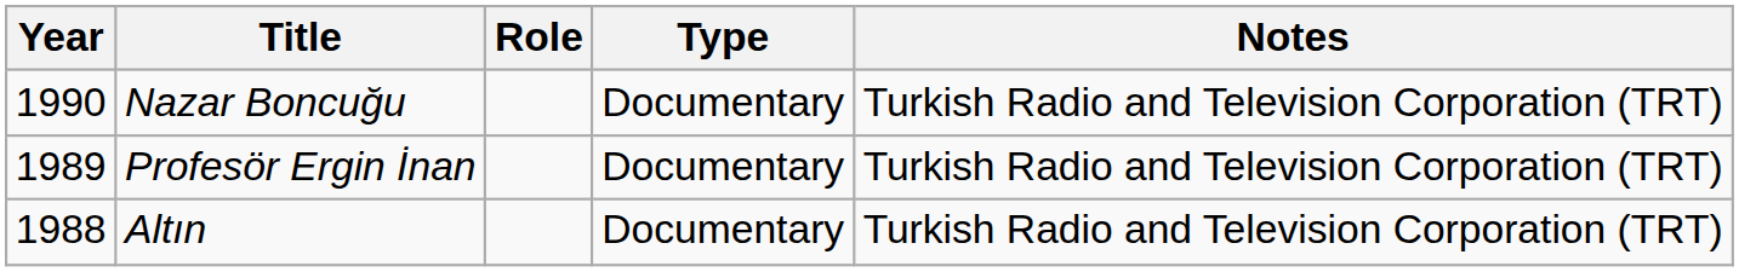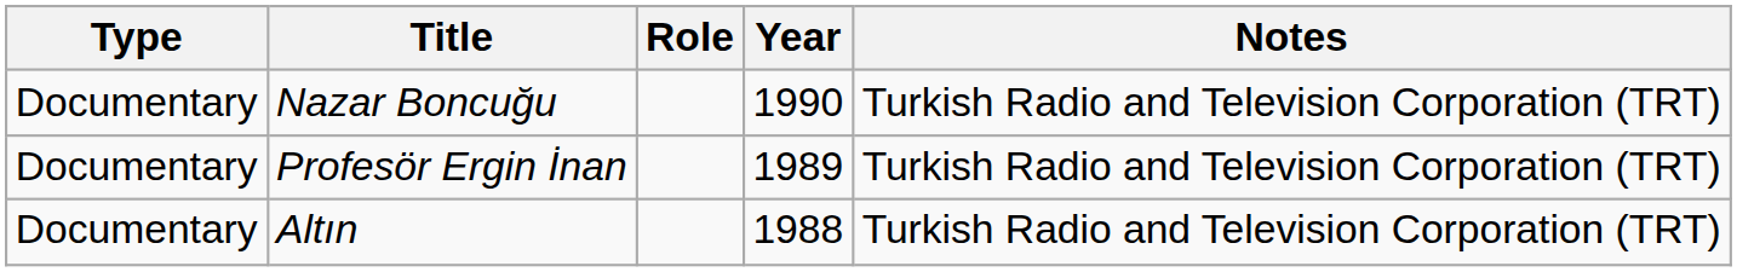 <table class="wikitable">
 <tr>
-<th>Year</th>
+<th>Type</th>
 <th>Title</th>
 <th>Role</th>
-<th>Type</th>
+<th>Year</th>
 <th>Notes</th>
 </tr>
 <tr>
-<td>1990</td>
+<td>Documentary</td>
 <td><em>Nazar Boncuğu</em></td>
 <td></td>
-<td>Documentary</td>
+<td>1990</td>
 <td>Turkish Radio and Television Corporation (TRT)</td>
 </tr>
 <tr>
-<td>1989</td>
+<td>Documentary</td>
 <td><em>Profesör Ergin İnan</em></td>
 <td></td>
-<td>Documentary</td>
+<td>1989</td>
 <td>Turkish Radio and Television Corporation (TRT)</td>
 </tr>
 <tr>
-<td>1988</td>
+<td>Documentary</td>
 <td><em>Altın</em></td>
 <td></td>
-<td>Documentary</td>
+<td>1988</td>
 <td>Turkish Radio and Television Corporation (TRT)</td>
 </tr>
 </table>
